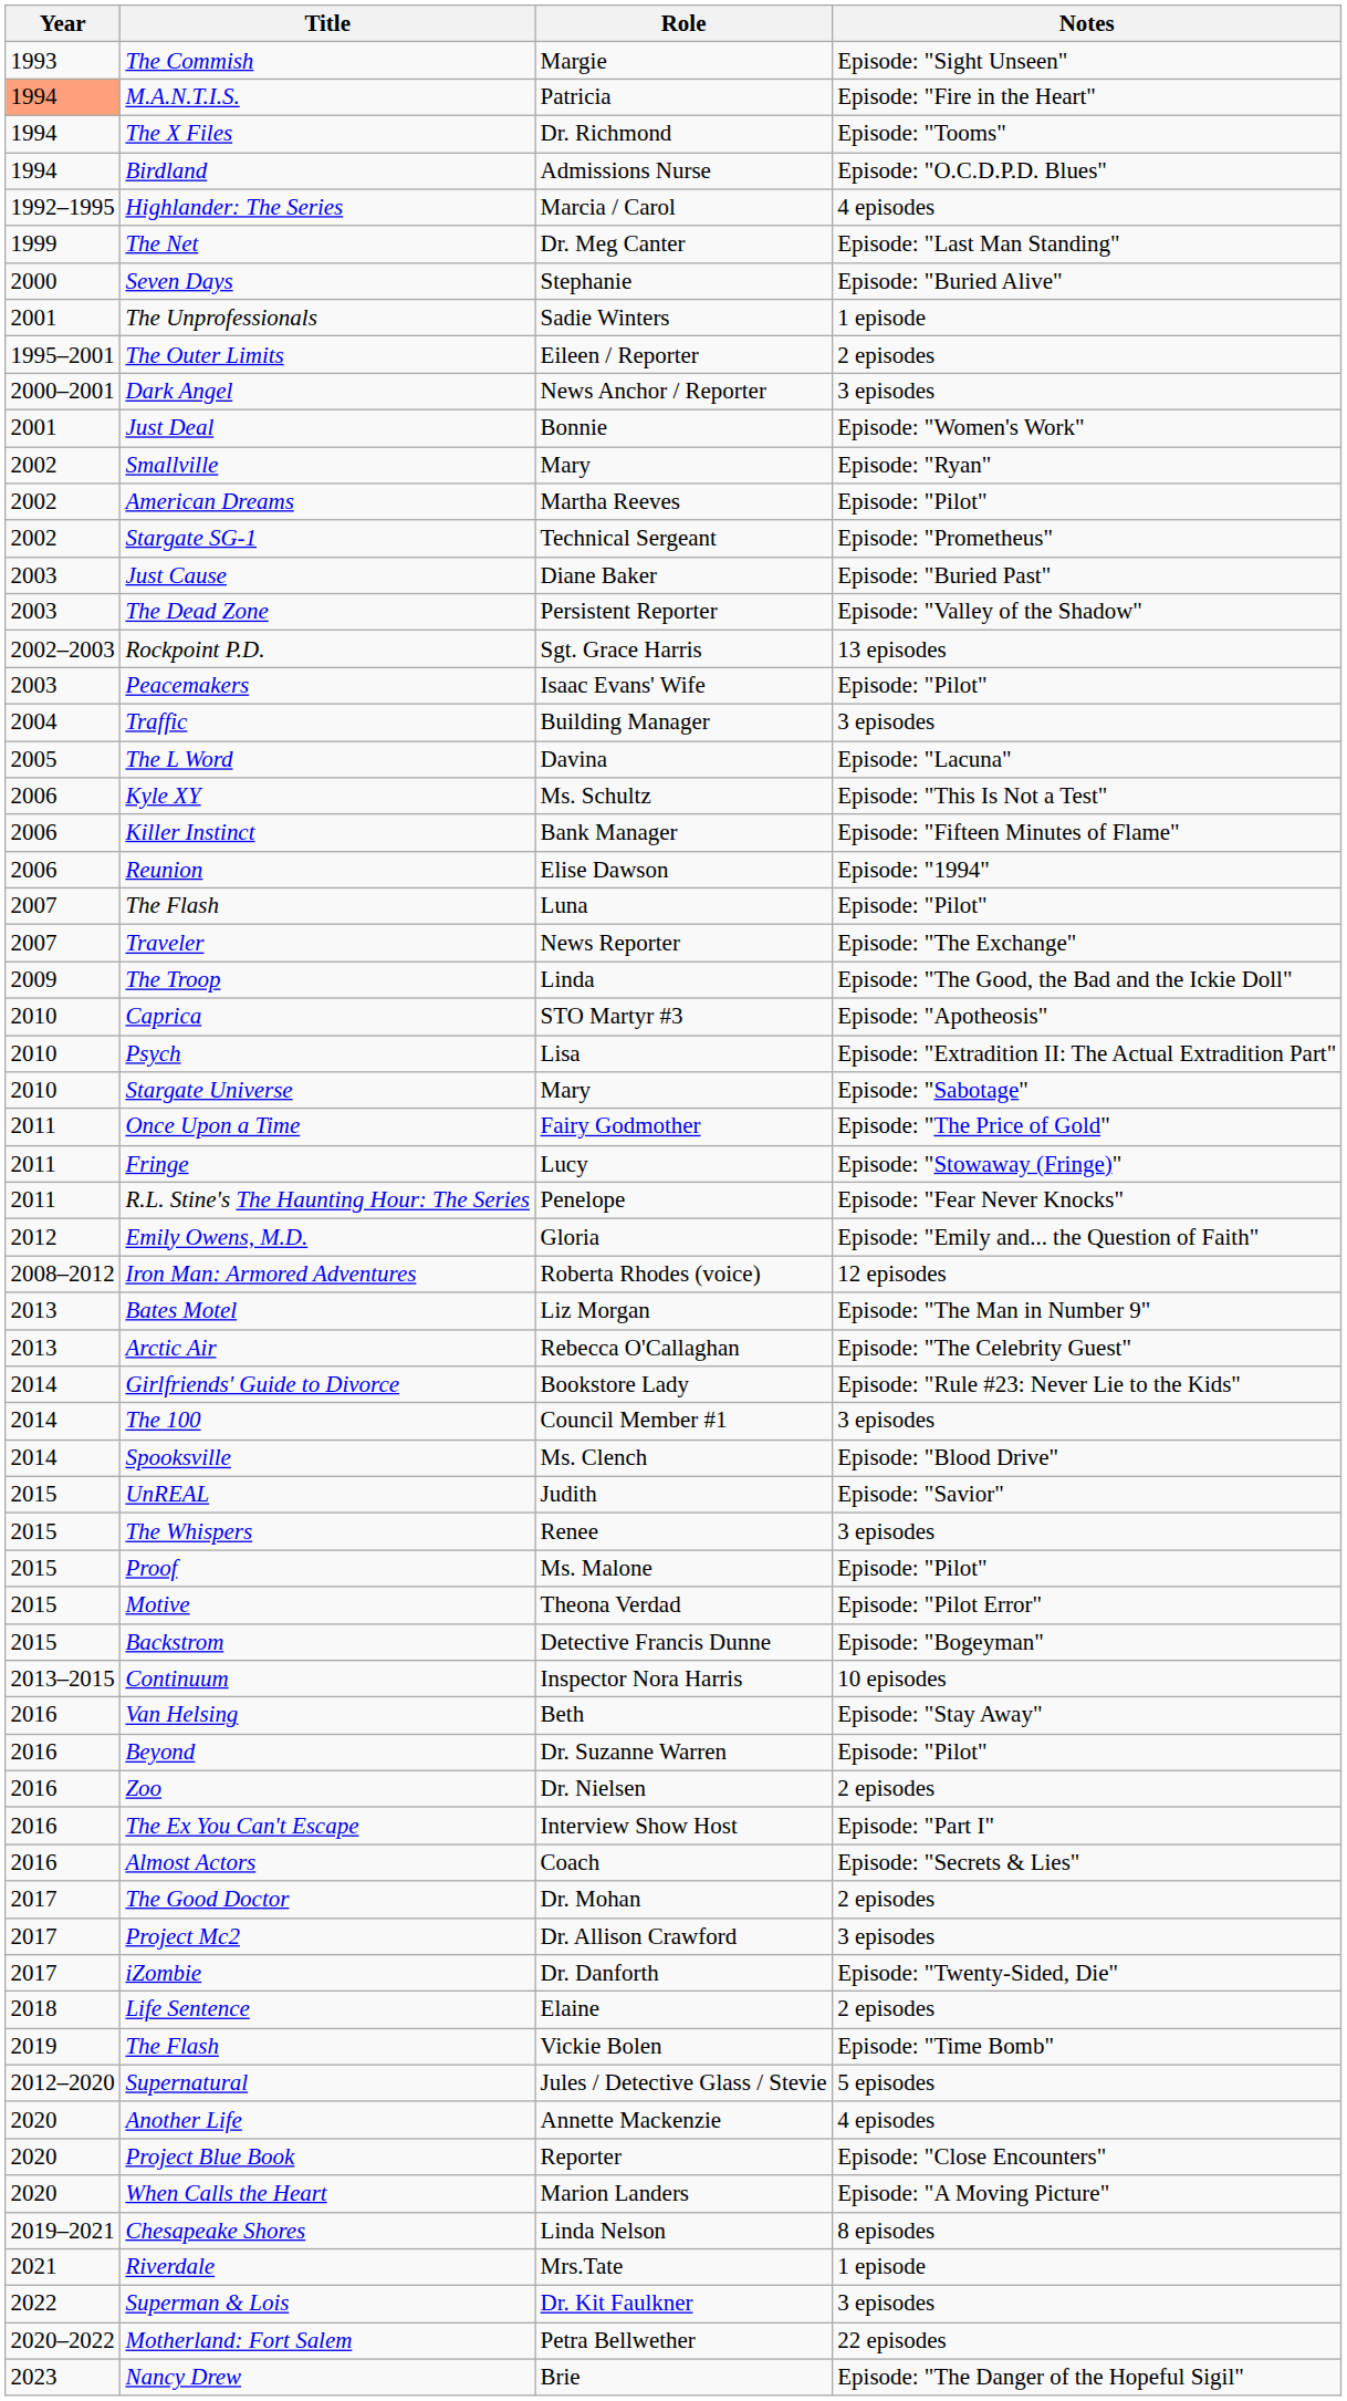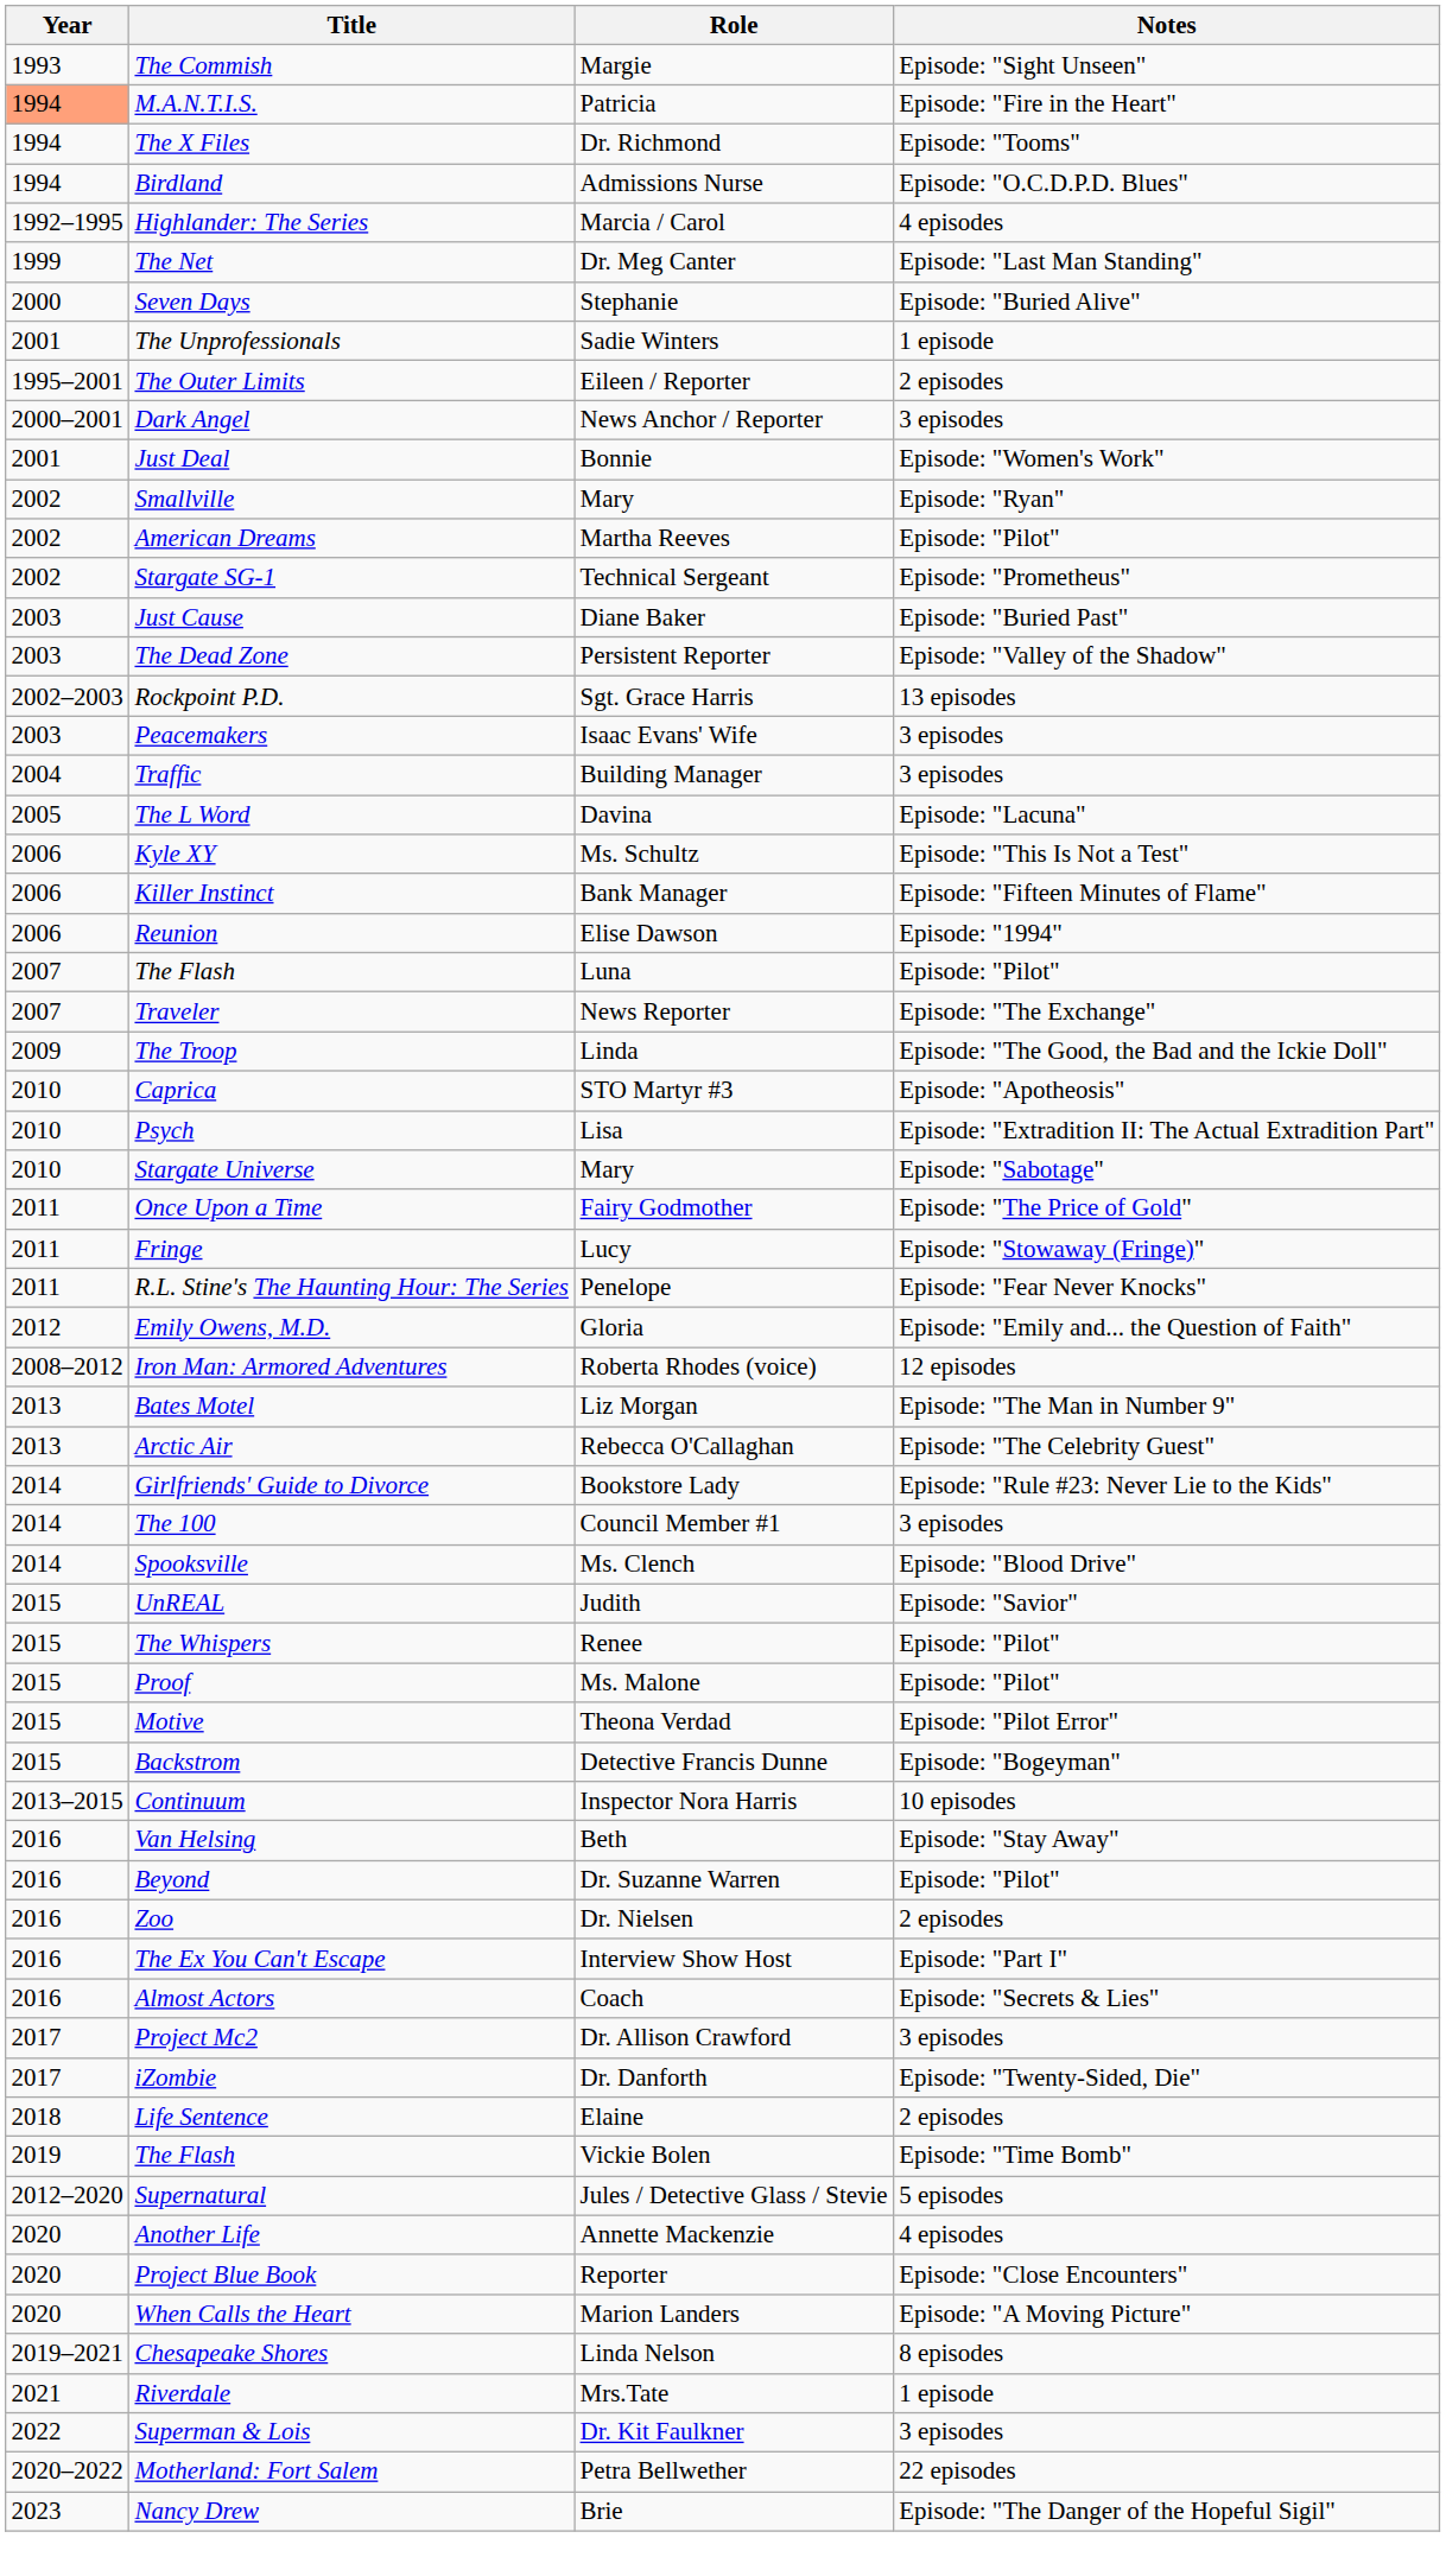 <table class="wikitable unsortable">
 <tr>
 <th>Year</th>
 <th>Title</th>
 <th>Role</th>
 <th>Notes</th>
 </tr>
 <tr>
 <td>1993</td>
 <td><em><a href='#'>The Commish</a></em></td>
 <td>Margie</td>
 <td>Episode: "Sight Unseen"</td>
 </tr>
 <tr>
 <td style="background: lightsalmon;">1994</td>
 <td><em><a href='#'>M.A.N.T.I.S.</a></em></td>
 <td>Patricia</td>
 <td>Episode: "Fire in the Heart"</td>
 </tr>
 <tr>
 <td>1994</td>
 <td><em><a href='#'>The X Files</a></em></td>
 <td>Dr. Richmond</td>
 <td>Episode: "Tooms"</td>
 </tr>
 <tr>
 <td>1994</td>
 <td><em><a href='#'>Birdland</a></em></td>
 <td>Admissions Nurse</td>
 <td>Episode: "O.C.D.P.D. Blues"</td>
 </tr>
 <tr>
 <td>1992–1995</td>
 <td><em><a href='#'>Highlander: The Series</a></em></td>
 <td>Marcia / Carol</td>
 <td>4 episodes</td>
 </tr>
 <tr>
 <td>1999</td>
 <td><em><a href='#'>The Net</a></em></td>
 <td>Dr. Meg Canter</td>
 <td>Episode: "Last Man Standing"</td>
 </tr>
 <tr>
 <td>2000</td>
 <td><em><a href='#'>Seven Days</a></em></td>
 <td>Stephanie</td>
 <td>Episode: "Buried Alive"</td>
 </tr>
 <tr>
 <td>2001</td>
 <td><em>The Unprofessionals</em></td>
 <td>Sadie Winters</td>
 <td>1 episode</td>
 </tr>
 <tr>
 <td>1995–2001</td>
 <td><em><a href='#'>The Outer Limits</a></em></td>
 <td>Eileen / Reporter</td>
 <td>2 episodes</td>
 </tr>
 <tr>
 <td>2000–2001</td>
 <td><em><a href='#'>Dark Angel</a></em></td>
 <td>News Anchor / Reporter</td>
 <td>3 episodes</td>
 </tr>
 <tr>
 <td>2001</td>
 <td><em><a href='#'>Just Deal</a></em></td>
 <td>Bonnie</td>
 <td>Episode: "Women's Work"</td>
 </tr>
 <tr>
 <td>2002</td>
 <td><em><a href='#'>Smallville</a></em></td>
 <td>Mary</td>
 <td>Episode: "Ryan"</td>
 </tr>
 <tr>
 <td>2002</td>
 <td><em><a href='#'>American Dreams</a></em></td>
 <td>Martha Reeves</td>
 <td>Episode: "Pilot"</td>
 </tr>
 <tr>
 <td>2002</td>
 <td><em><a href='#'>Stargate SG-1</a></em></td>
 <td>Technical Sergeant</td>
 <td>Episode: "Prometheus"</td>
 </tr>
 <tr>
 <td>2003</td>
 <td><em><a href='#'>Just Cause</a></em></td>
 <td>Diane Baker</td>
 <td>Episode: "Buried Past"</td>
 </tr>
 <tr>
 <td>2003</td>
 <td><em><a href='#'>The Dead Zone</a></em></td>
 <td>Persistent Reporter</td>
 <td>Episode: "Valley of the Shadow"</td>
 </tr>
 <tr>
 <td>2002–2003</td>
 <td><em>Rockpoint P.D.</em></td>
 <td>Sgt. Grace Harris</td>
 <td>13 episodes</td>
 </tr>
 <tr>
 <td>2003</td>
 <td><em><a href='#'>Peacemakers</a></em></td>
 <td>Isaac Evans' Wife</td>
-<td>Episode: "Pilot"</td>
+<td>3 episodes</td>
 </tr>
 <tr>
 <td>2004</td>
 <td><em><a href='#'>Traffic</a></em></td>
 <td>Building Manager</td>
 <td>3 episodes</td>
 </tr>
 <tr>
 <td>2005</td>
 <td><em><a href='#'>The L Word</a></em></td>
 <td>Davina</td>
 <td>Episode: "Lacuna"</td>
 </tr>
 <tr>
 <td>2006</td>
 <td><em><a href='#'>Kyle XY</a></em></td>
 <td>Ms. Schultz</td>
 <td>Episode: "This Is Not a Test"</td>
 </tr>
 <tr>
 <td>2006</td>
 <td><em><a href='#'>Killer Instinct</a></em></td>
 <td>Bank Manager</td>
 <td>Episode: "Fifteen Minutes of Flame"</td>
 </tr>
 <tr>
 <td>2006</td>
 <td><em><a href='#'>Reunion</a></em></td>
 <td>Elise Dawson</td>
 <td>Episode: "1994"</td>
 </tr>
 <tr>
 <td>2007</td>
 <td><em>The Flash</em></td>
 <td>Luna</td>
 <td>Episode: "Pilot"</td>
 </tr>
 <tr>
 <td>2007</td>
 <td><em><a href='#'>Traveler</a></em></td>
 <td>News Reporter</td>
 <td>Episode: "The Exchange"</td>
 </tr>
 <tr>
 <td>2009</td>
 <td><em><a href='#'>The Troop</a></em></td>
 <td>Linda</td>
 <td>Episode: "The Good, the Bad and the Ickie Doll"</td>
 </tr>
 <tr>
 <td>2010</td>
 <td><em><a href='#'>Caprica</a></em></td>
 <td>STO Martyr #3</td>
 <td>Episode: "Apotheosis"</td>
 </tr>
 <tr>
 <td>2010</td>
 <td><em><a href='#'>Psych</a></em></td>
 <td>Lisa</td>
 <td>Episode: "Extradition II: The Actual Extradition Part"</td>
 </tr>
 <tr>
 <td>2010</td>
 <td><em><a href='#'>Stargate Universe</a></em></td>
 <td>Mary</td>
 <td>Episode: "<a href='#'>Sabotage</a>"</td>
 </tr>
 <tr>
 <td>2011</td>
 <td><em><a href='#'>Once Upon a Time</a></em></td>
 <td><a href='#'>Fairy Godmother</a></td>
 <td>Episode: "<a href='#'>The Price of Gold</a>"</td>
 </tr>
 <tr>
 <td>2011</td>
 <td><em><a href='#'>Fringe</a></em></td>
 <td>Lucy</td>
 <td>Episode: "<a href='#'>Stowaway (Fringe)</a>"</td>
 </tr>
 <tr>
 <td>2011</td>
 <td><em> R.L. Stine's <a href='#'>The Haunting Hour: The Series</a></em></td>
 <td>Penelope</td>
 <td>Episode: "Fear Never Knocks"</td>
 </tr>
 <tr>
 <td>2012</td>
 <td><em><a href='#'>Emily Owens, M.D.</a></em></td>
 <td>Gloria</td>
 <td>Episode: "Emily and... the Question of Faith"</td>
 </tr>
 <tr>
 <td>2008–2012</td>
 <td><em><a href='#'>Iron Man: Armored Adventures</a></em></td>
 <td>Roberta Rhodes (voice)</td>
 <td>12 episodes</td>
 </tr>
 <tr>
 <td>2013</td>
 <td><em><a href='#'>Bates Motel</a></em></td>
 <td>Liz Morgan</td>
 <td>Episode: "The Man in Number 9"</td>
 </tr>
 <tr>
 <td>2013</td>
 <td><em><a href='#'>Arctic Air</a></em></td>
 <td>Rebecca O'Callaghan</td>
 <td>Episode: "The Celebrity Guest"</td>
 </tr>
 <tr>
 <td>2014</td>
 <td><em><a href='#'>Girlfriends' Guide to Divorce</a></em></td>
 <td>Bookstore Lady</td>
 <td>Episode: "Rule #23: Never Lie to the Kids"</td>
 </tr>
 <tr>
 <td>2014</td>
 <td><em><a href='#'>The 100</a></em></td>
 <td>Council Member #1</td>
 <td>3 episodes</td>
 </tr>
 <tr>
 <td>2014</td>
 <td><em><a href='#'>Spooksville</a></em></td>
 <td>Ms. Clench</td>
 <td>Episode: "Blood Drive"</td>
 </tr>
 <tr>
 <td>2015</td>
 <td><em><a href='#'>UnREAL</a></em></td>
 <td>Judith</td>
 <td>Episode: "Savior"</td>
 </tr>
 <tr>
 <td>2015</td>
 <td><em><a href='#'>The Whispers</a></em></td>
 <td>Renee</td>
-<td>3 episodes</td>
+<td>Episode: "Pilot"</td>
 </tr>
 <tr>
 <td>2015</td>
 <td><em><a href='#'>Proof</a></em></td>
 <td>Ms. Malone</td>
 <td>Episode: "Pilot"</td>
 </tr>
 <tr>
 <td>2015</td>
 <td><em><a href='#'>Motive</a></em></td>
 <td>Theona Verdad</td>
 <td>Episode: "Pilot Error"</td>
 </tr>
 <tr>
 <td>2015</td>
 <td><em><a href='#'>Backstrom</a></em></td>
 <td>Detective Francis Dunne</td>
 <td>Episode: "Bogeyman"</td>
 </tr>
 <tr>
 <td>2013–2015</td>
 <td><em><a href='#'>Continuum</a></em></td>
 <td>Inspector Nora Harris</td>
 <td>10 episodes</td>
 </tr>
 <tr>
 <td>2016</td>
 <td><em><a href='#'>Van Helsing</a></em></td>
 <td>Beth</td>
 <td>Episode: "Stay Away"</td>
 </tr>
 <tr>
 <td>2016</td>
 <td><em><a href='#'>Beyond</a></em></td>
 <td>Dr. Suzanne Warren</td>
 <td>Episode: "Pilot"</td>
 </tr>
 <tr>
 <td>2016</td>
 <td><em><a href='#'>Zoo</a></em></td>
 <td>Dr. Nielsen</td>
 <td>2 episodes</td>
 </tr>
 <tr>
 <td>2016</td>
 <td><em><a href='#'>The Ex You Can't Escape</a></em></td>
 <td>Interview Show Host</td>
 <td>Episode: "Part I"</td>
 </tr>
 <tr>
 <td>2016</td>
 <td><em><a href='#'>Almost Actors</a></em></td>
 <td>Coach</td>
 <td>Episode: "Secrets & Lies"</td>
-</tr>
-<tr>
-<td>2017</td>
-<td><em><a href='#'>The Good Doctor</a></em></td>
-<td>Dr. Mohan</td>
-<td>2 episodes</td>
 </tr>
 <tr>
 <td>2017</td>
 <td><em><a href='#'>Project Mc2</a></em></td>
 <td>Dr. Allison Crawford</td>
 <td>3 episodes</td>
 </tr>
 <tr>
 <td>2017</td>
 <td><em><a href='#'>iZombie</a></em></td>
 <td>Dr. Danforth</td>
 <td>Episode: "Twenty-Sided, Die"</td>
 </tr>
 <tr>
 <td>2018</td>
 <td><em><a href='#'>Life Sentence</a></em></td>
 <td>Elaine</td>
 <td>2 episodes</td>
 </tr>
 <tr>
 <td>2019</td>
 <td><em><a href='#'>The Flash</a></em></td>
 <td>Vickie Bolen</td>
 <td>Episode: "Time Bomb"</td>
 </tr>
 <tr>
 <td>2012–2020</td>
 <td><em><a href='#'>Supernatural</a></em></td>
 <td>Jules / Detective Glass / Stevie</td>
 <td>5 episodes</td>
 </tr>
 <tr>
 <td>2020</td>
 <td><em><a href='#'>Another Life</a></em></td>
 <td>Annette Mackenzie</td>
 <td>4 episodes</td>
 </tr>
 <tr>
 <td>2020</td>
 <td><em><a href='#'>Project Blue Book</a></em></td>
 <td>Reporter</td>
 <td>Episode: "Close Encounters"</td>
 </tr>
 <tr>
 <td>2020</td>
 <td><em><a href='#'>When Calls the Heart</a></em></td>
 <td>Marion Landers</td>
 <td>Episode: "A Moving Picture"</td>
 </tr>
 <tr>
 <td>2019–2021</td>
 <td><em><a href='#'>Chesapeake Shores</a></em></td>
 <td>Linda Nelson</td>
 <td>8 episodes</td>
 </tr>
 <tr>
 <td>2021</td>
 <td><em><a href='#'>Riverdale</a></em></td>
 <td>Mrs.Tate</td>
 <td>1 episode</td>
 </tr>
 <tr>
 <td>2022</td>
 <td><em><a href='#'>Superman & Lois</a></em></td>
 <td><a href='#'>Dr. Kit Faulkner</a></td>
 <td>3 episodes</td>
 </tr>
 <tr>
 <td>2020–2022</td>
 <td><em><a href='#'>Motherland: Fort Salem</a></em></td>
 <td>Petra Bellwether</td>
 <td>22 episodes</td>
 </tr>
 <tr>
 <td>2023</td>
 <td><em><a href='#'>Nancy Drew</a></em></td>
 <td>Brie</td>
 <td>Episode: "The Danger of the Hopeful Sigil"</td>
 </tr>
 </table>
